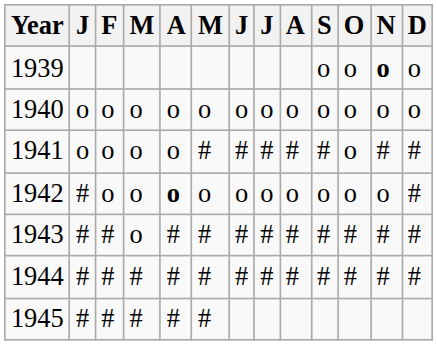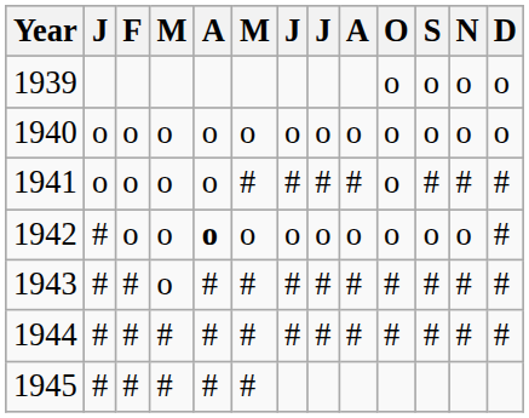 <table class="wikitable">
 <tr>
 <th>Year</th>
 <th>J</th>
 <th>F</th>
 <th>M</th>
 <th>A</th>
 <th>M</th>
 <th>J</th>
 <th>J</th>
 <th>A</th>
+<th>O</th>
 <th>S</th>
-<th>O</th>
 <th>N</th>
 <th>D</th>
 </tr>
 <tr>
 <td>1939</td>
 <td></td>
 <td></td>
 <td></td>
 <td></td>
 <td></td>
 <td></td>
 <td></td>
 <td></td>
 <td>o</td>
 <td>o</td>
-<td><strong>o</strong></td>
+<td>o</td>
 <td>o</td>
 </tr>
 <tr>
 <td>1940</td>
 <td>o</td>
 <td>o</td>
 <td>o</td>
 <td>o</td>
 <td>o</td>
 <td>o</td>
 <td>o</td>
 <td>o</td>
 <td>o</td>
 <td>o</td>
 <td>o</td>
 <td>o</td>
 </tr>
 <tr>
 <td>1941</td>
 <td>o</td>
 <td>o</td>
 <td>o</td>
 <td>o</td>
 <td>#</td>
 <td>#</td>
 <td>#</td>
 <td>#</td>
+<td>o</td>
 <td>#</td>
-<td>o</td>
 <td>#</td>
 <td>#</td>
 </tr>
 <tr>
 <td>1942</td>
 <td>#</td>
 <td>o</td>
 <td>o</td>
 <td><strong>o</strong></td>
 <td>o</td>
 <td>o</td>
 <td>o</td>
 <td>o</td>
 <td>o</td>
 <td>o</td>
 <td>o</td>
 <td>#</td>
 </tr>
 <tr>
 <td>1943</td>
 <td>#</td>
 <td>#</td>
 <td>o</td>
 <td>#</td>
 <td>#</td>
 <td>#</td>
 <td>#</td>
 <td>#</td>
 <td>#</td>
 <td>#</td>
 <td>#</td>
 <td>#</td>
 </tr>
 <tr>
 <td>1944</td>
 <td>#</td>
 <td>#</td>
 <td>#</td>
 <td>#</td>
 <td>#</td>
 <td>#</td>
 <td>#</td>
 <td>#</td>
 <td>#</td>
 <td>#</td>
 <td>#</td>
 <td>#</td>
 </tr>
 <tr>
 <td>1945</td>
 <td>#</td>
 <td>#</td>
 <td>#</td>
 <td>#</td>
 <td>#</td>
 <td></td>
 <td></td>
 <td></td>
 <td></td>
 <td></td>
 <td></td>
 <td></td>
 </tr>
 </table>
